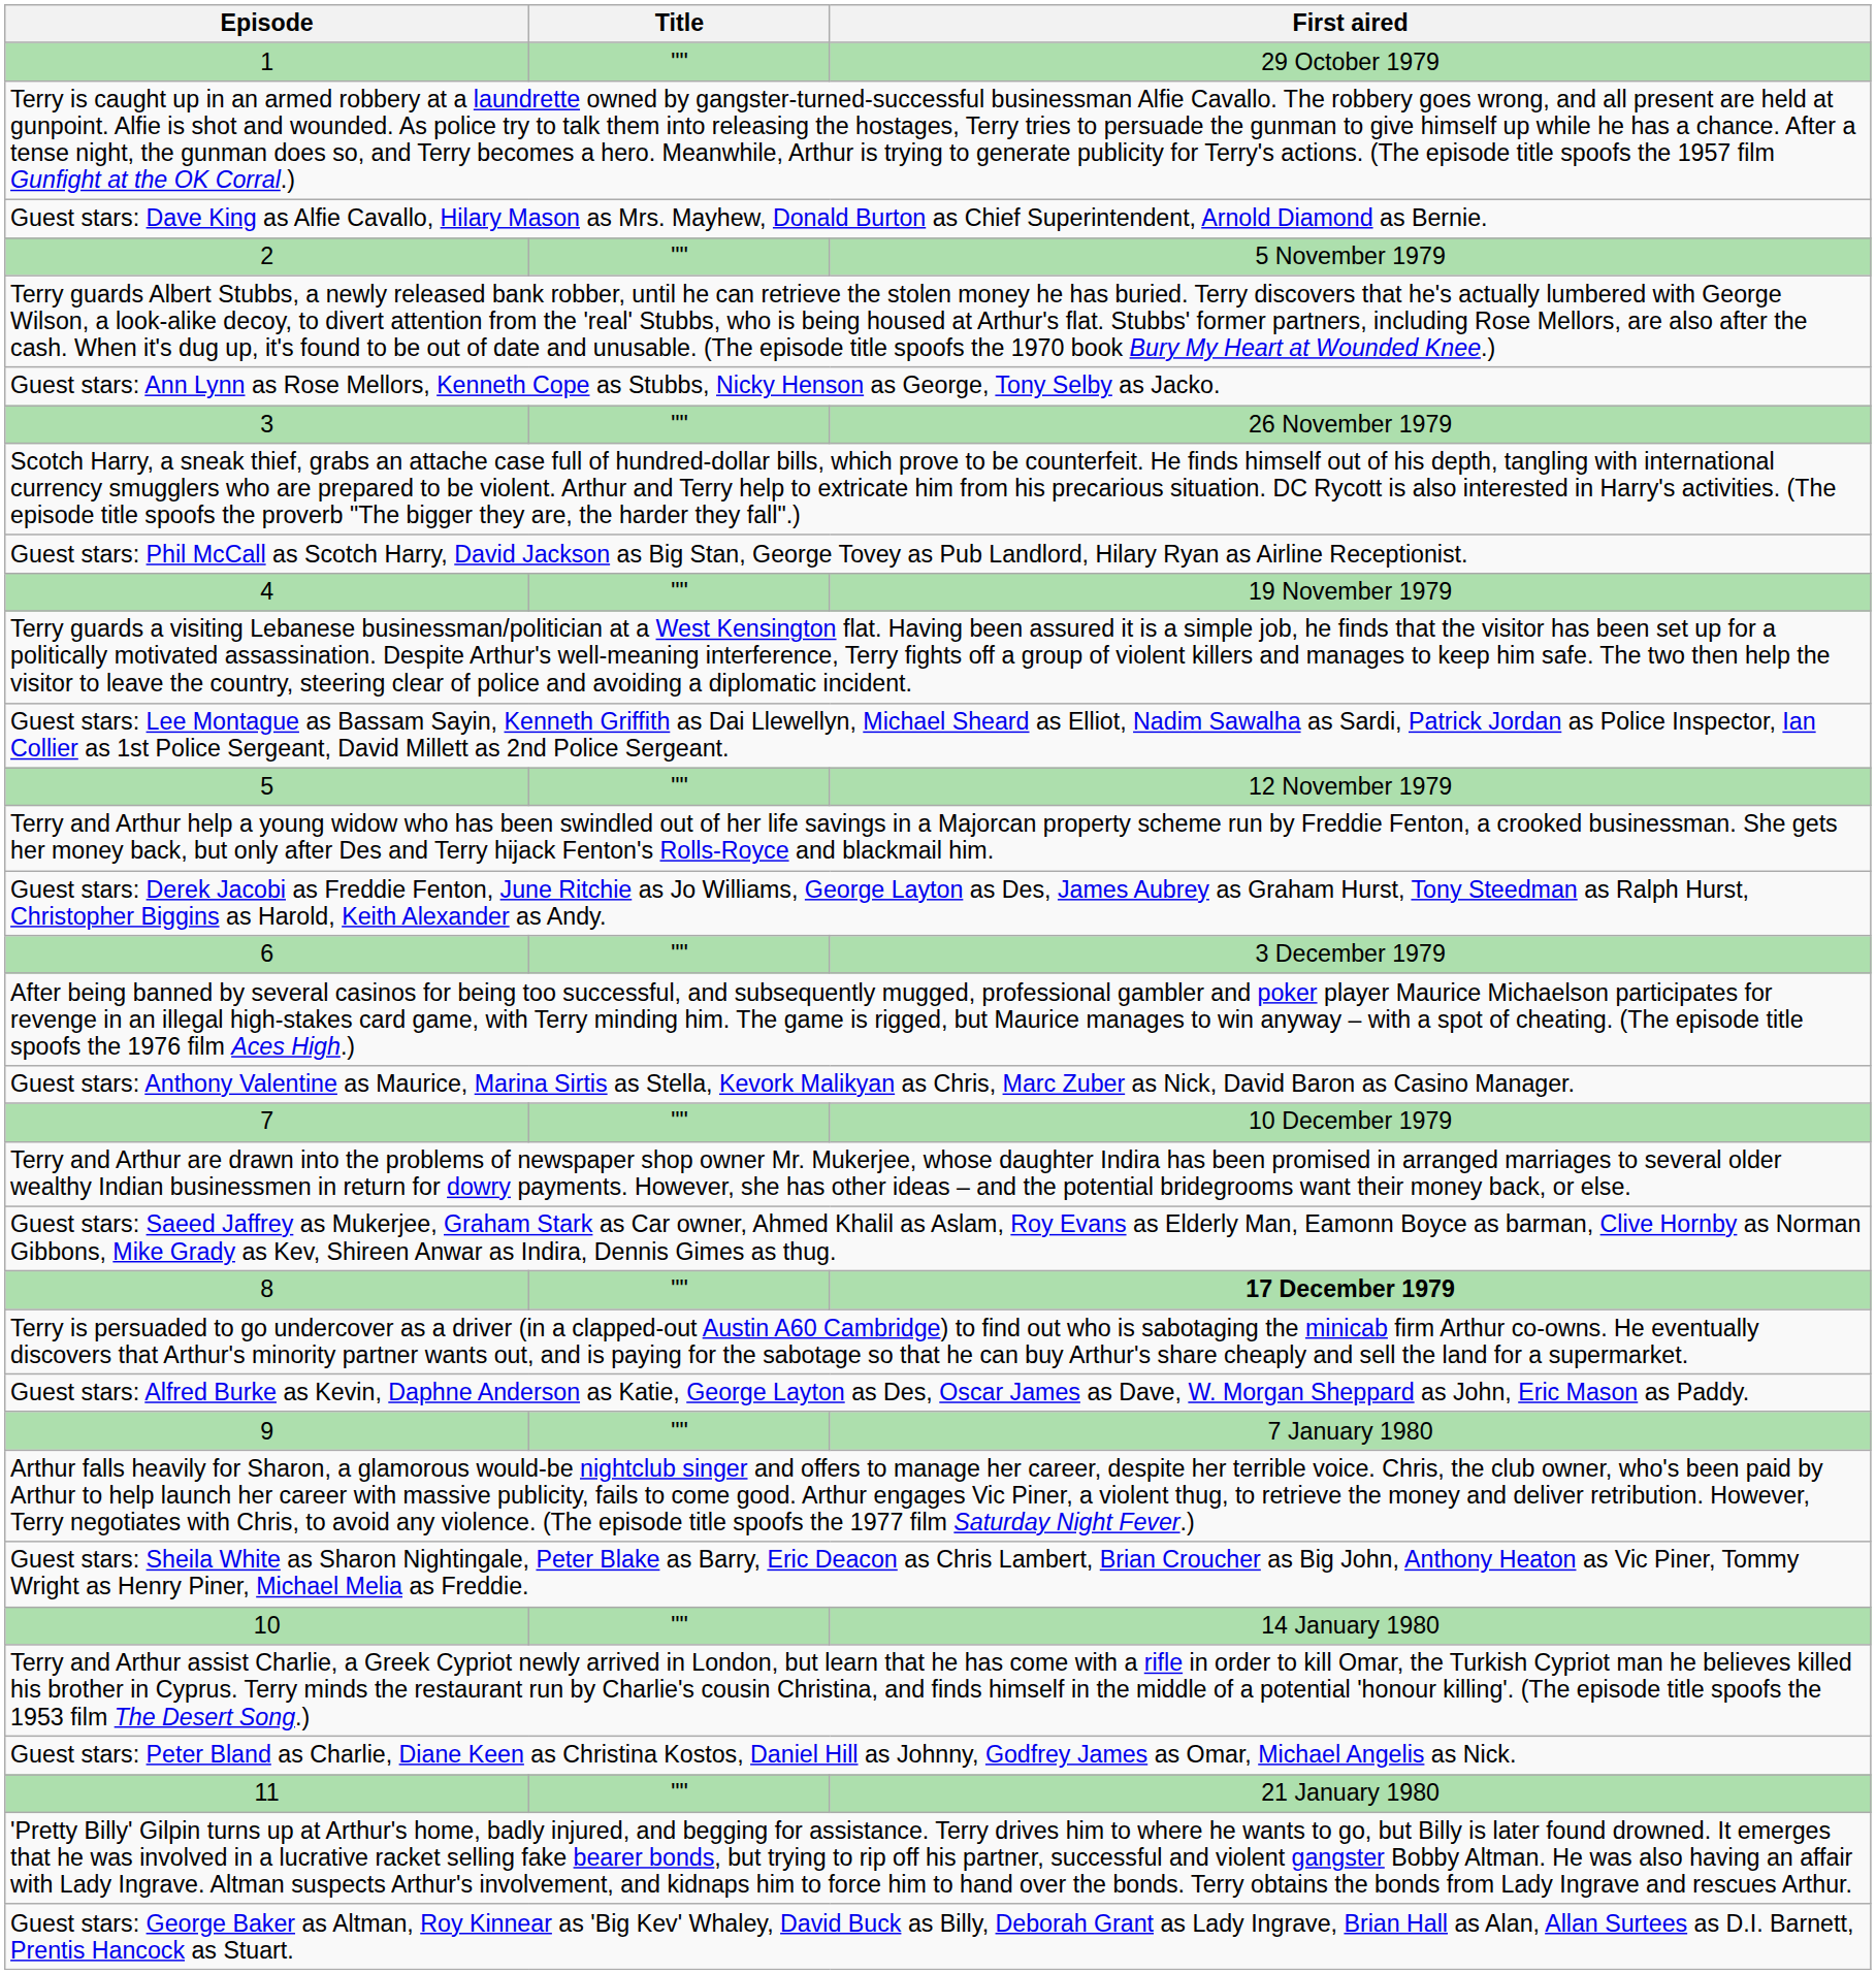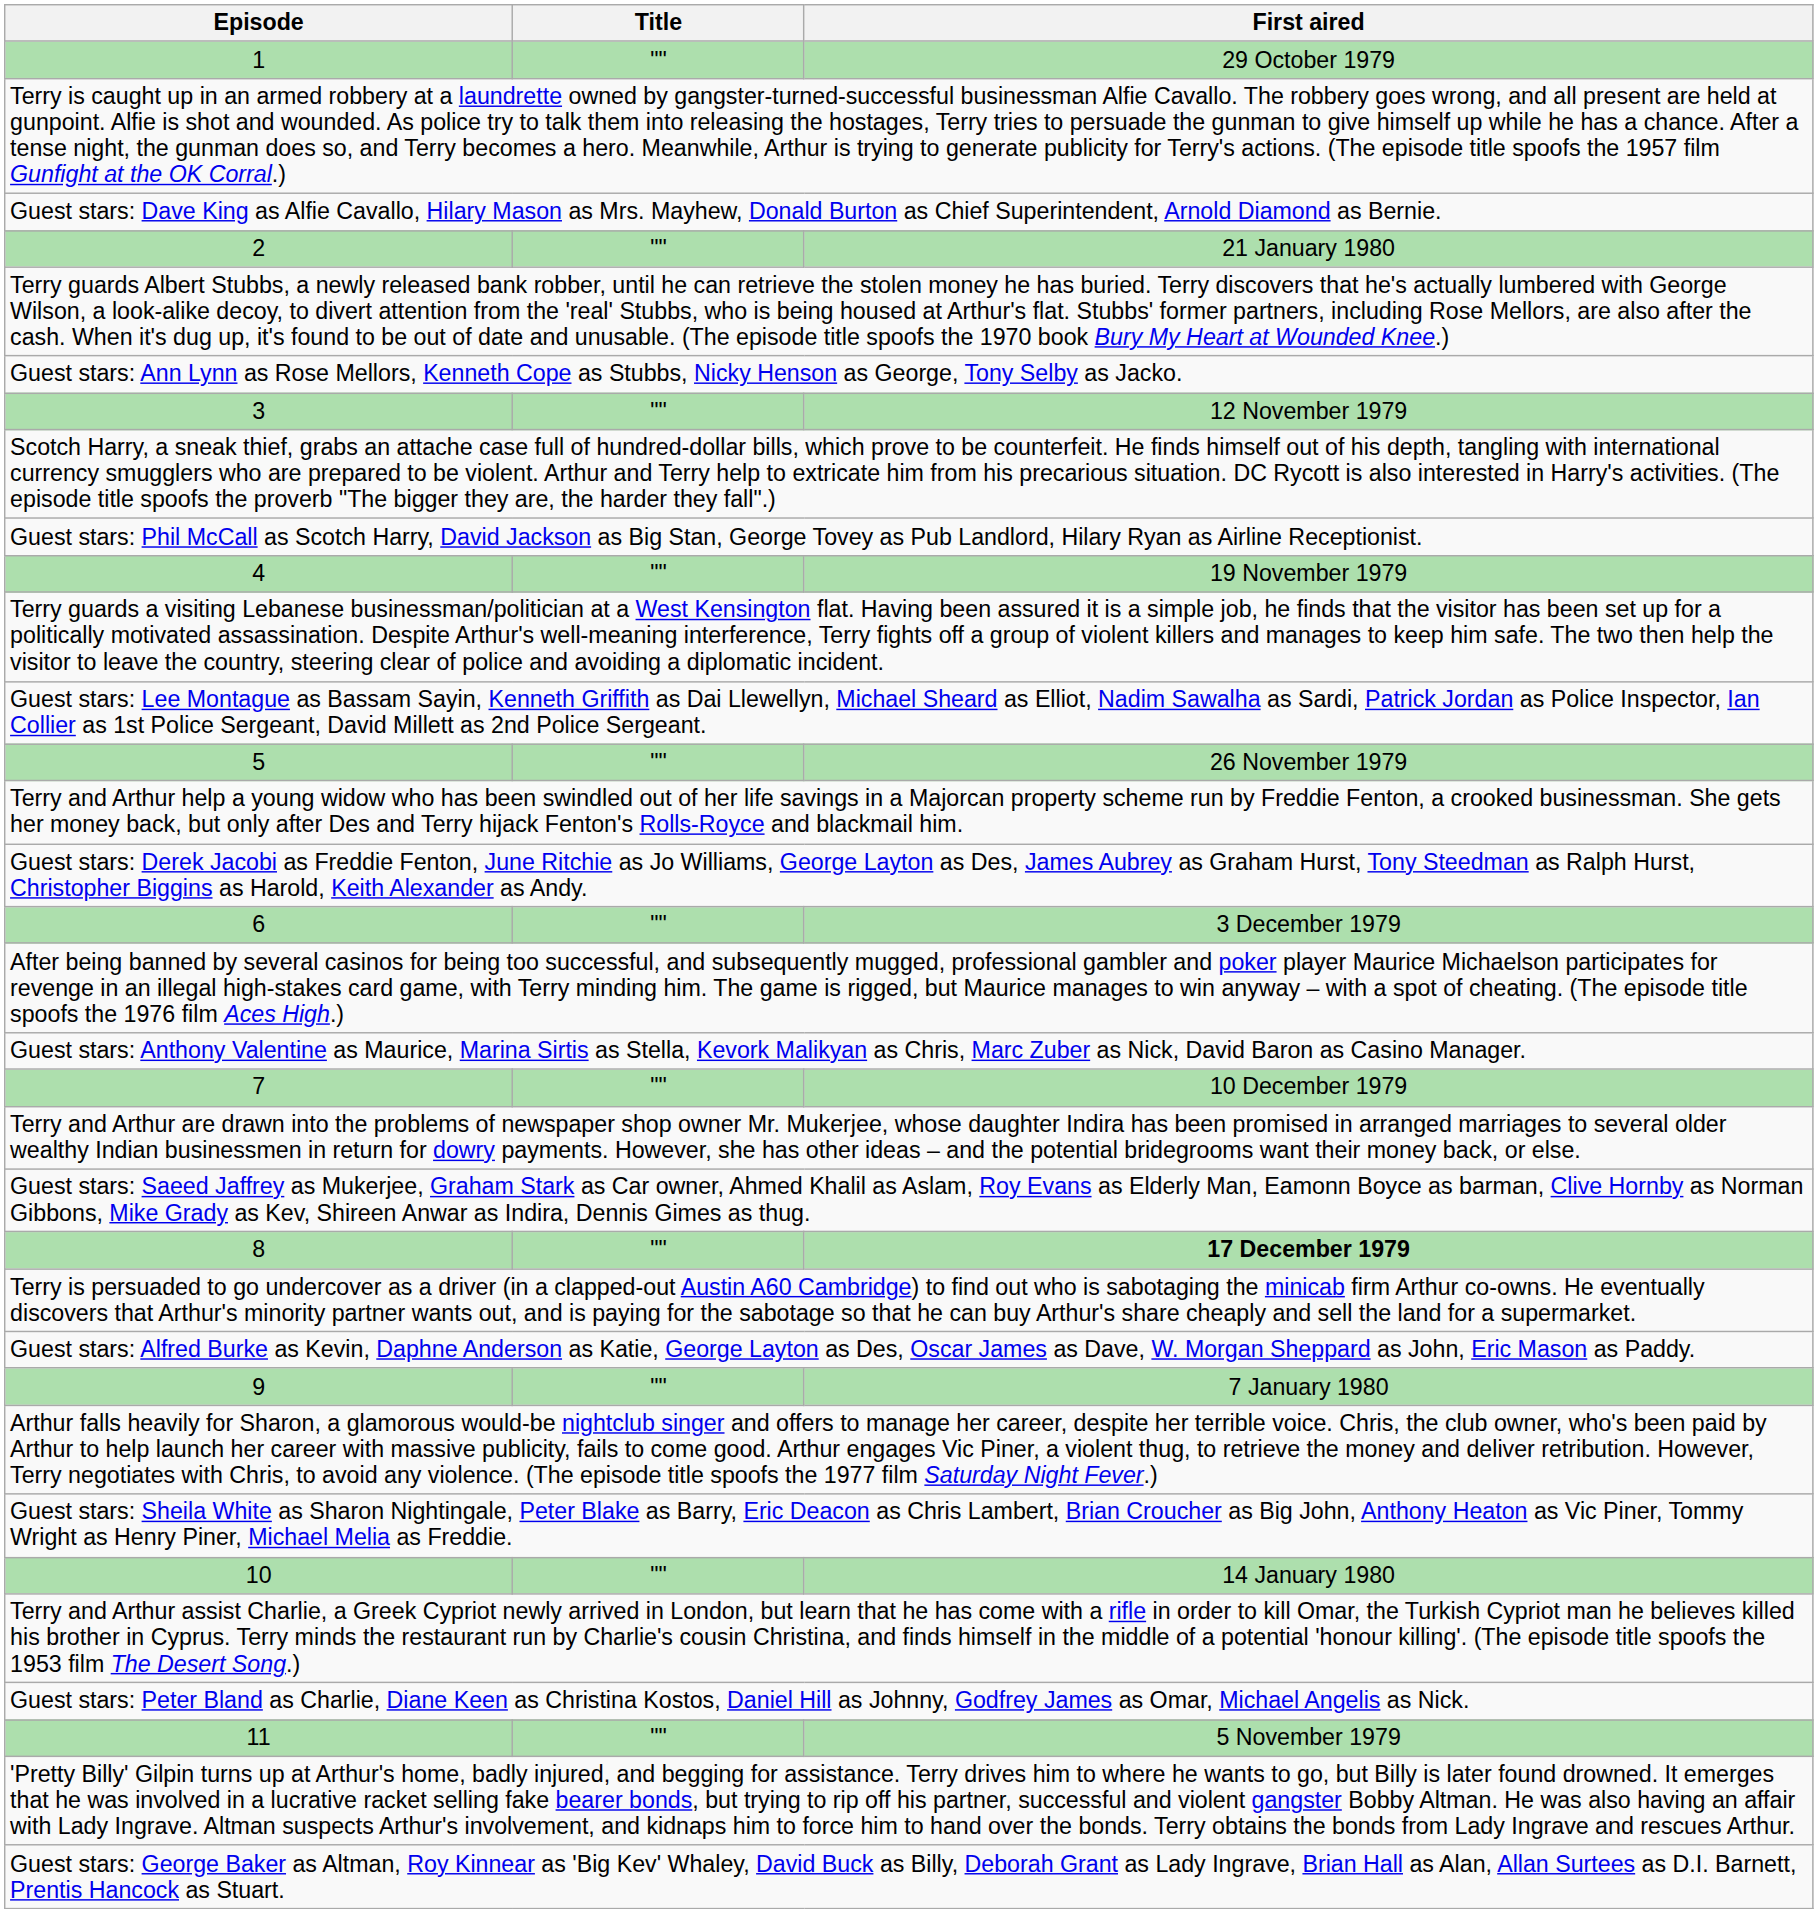 <table class="wikitable">
 <tr>
 <th>Episode</th>
 <th>Title</th>
 <th>First aired</th>
 </tr>
 <tr style="text-align:center; background:#addfad;">
 <td>1</td>
 <td>""</td>
 <td>29 October 1979</td>
 </tr>
 <tr>
 <td colspan="3">Terry is caught up in an armed robbery at a <a href='#'>laundrette</a> owned by gangster-turned-successful businessman Alfie Cavallo. The robbery goes wrong, and all present are held at gunpoint. Alfie is shot and wounded. As police try to talk them into releasing the hostages, Terry tries to persuade the gunman to give himself up while he has a chance. After a tense night, the gunman does so, and Terry becomes a hero. Meanwhile, Arthur is trying to generate publicity for Terry's actions. (The episode title spoofs the 1957 film <em><a href='#'>Gunfight at the OK Corral</a></em>.)</td>
 </tr>
 <tr>
 <td colspan="3">Guest stars: <a href='#'>Dave King</a> as Alfie Cavallo, <a href='#'>Hilary Mason</a> as Mrs. Mayhew, <a href='#'>Donald Burton</a> as Chief Superintendent, <a href='#'>Arnold Diamond</a> as Bernie.</td>
 </tr>
 <tr style="text-align:center; background:#addfad;">
 <td>2</td>
 <td>""</td>
-<td>5 November 1979</td>
+<td>21 January 1980</td>
 </tr>
 <tr>
 <td colspan="3">Terry guards Albert Stubbs, a newly released bank robber, until he can retrieve the stolen money he has buried. Terry discovers that he's actually lumbered with George Wilson, a look-alike decoy, to divert attention from the 'real' Stubbs, who is being housed at Arthur's flat. Stubbs' former partners, including Rose Mellors, are also after the cash. When it's dug up, it's found to be out of date and unusable. (The episode title spoofs the 1970 book <em><a href='#'>Bury My Heart at Wounded Knee</a></em>.)</td>
 </tr>
 <tr>
 <td colspan="3">Guest stars: <a href='#'>Ann Lynn</a> as Rose Mellors, <a href='#'>Kenneth Cope</a> as Stubbs, <a href='#'>Nicky Henson</a> as George, <a href='#'>Tony Selby</a> as Jacko.</td>
 </tr>
 <tr style="text-align:center; background:#addfad;">
 <td>3</td>
 <td>""</td>
-<td>26 November 1979</td>
+<td>12 November 1979</td>
 </tr>
 <tr>
 <td colspan="3">Scotch Harry, a sneak thief, grabs an attache case full of hundred-dollar bills, which prove to be counterfeit. He finds himself out of his depth, tangling with international currency smugglers who are prepared to be violent. Arthur and Terry help to extricate him from his precarious situation. DC Rycott is also interested in Harry's activities. (The episode title spoofs the proverb "The bigger they are, the harder they fall".)</td>
 </tr>
 <tr>
 <td colspan="3">Guest stars: <a href='#'>Phil McCall</a> as Scotch Harry, <a href='#'>David Jackson</a> as Big Stan, George Tovey as Pub Landlord, Hilary Ryan as Airline Receptionist.</td>
 </tr>
 <tr style="text-align:center; background:#addfad;">
 <td>4</td>
 <td>""</td>
 <td>19 November 1979</td>
 </tr>
 <tr>
 <td colspan="3">Terry guards a visiting Lebanese businessman/politician at a <a href='#'>West Kensington</a> flat. Having been assured it is a simple job, he finds that the visitor has been set up for a politically motivated assassination. Despite Arthur's well-meaning interference, Terry fights off a group of violent killers and manages to keep him safe. The two then help the visitor to leave the country, steering clear of police and avoiding a diplomatic incident.</td>
 </tr>
 <tr>
 <td colspan="3">Guest stars: <a href='#'>Lee Montague</a> as Bassam Sayin, <a href='#'>Kenneth Griffith</a> as Dai Llewellyn, <a href='#'>Michael Sheard</a> as Elliot, <a href='#'>Nadim Sawalha</a> as Sardi, <a href='#'>Patrick Jordan</a> as Police Inspector, <a href='#'>Ian Collier</a> as 1st Police Sergeant, David Millett as 2nd Police Sergeant.</td>
 </tr>
 <tr style="text-align:center; background:#addfad;">
 <td>5</td>
 <td>""</td>
-<td>12 November 1979</td>
+<td>26 November 1979</td>
 </tr>
 <tr>
 <td colspan="3">Terry and Arthur help a young widow who has been swindled out of her life savings in a Majorcan property scheme run by Freddie Fenton, a crooked businessman. She gets her money back, but only after Des and Terry hijack Fenton's <a href='#'>Rolls-Royce</a> and blackmail him.</td>
 </tr>
 <tr>
 <td colspan="3">Guest stars: <a href='#'>Derek Jacobi</a> as Freddie Fenton, <a href='#'>June Ritchie</a> as Jo Williams, <a href='#'>George Layton</a> as Des, <a href='#'>James Aubrey</a> as Graham Hurst, <a href='#'>Tony Steedman</a> as Ralph Hurst, <a href='#'>Christopher Biggins</a> as Harold, <a href='#'>Keith Alexander</a> as Andy.</td>
 </tr>
 <tr style="text-align:center; background:#addfad;">
 <td>6</td>
 <td>""</td>
 <td>3 December 1979</td>
 </tr>
 <tr>
 <td colspan="3">After being banned by several casinos for being too successful, and subsequently mugged, professional gambler and <a href='#'>poker</a> player Maurice Michaelson participates for revenge in an illegal high-stakes card game, with Terry minding him. The game is rigged, but Maurice manages to win anyway – with a spot of cheating. (The episode title spoofs the 1976 film <em><a href='#'>Aces High</a></em>.)</td>
 </tr>
 <tr>
 <td colspan="3">Guest stars: <a href='#'>Anthony Valentine</a> as Maurice, <a href='#'>Marina Sirtis</a> as Stella, <a href='#'>Kevork Malikyan</a> as Chris, <a href='#'>Marc Zuber</a> as Nick, David Baron as Casino Manager.</td>
 </tr>
 <tr style="text-align:center; background:#addfad;">
 <td>7</td>
 <td>""</td>
 <td>10 December 1979</td>
 </tr>
 <tr>
 <td colspan="3">Terry and Arthur are drawn into the problems of newspaper shop owner Mr. Mukerjee, whose daughter Indira has been promised in arranged marriages to several older wealthy Indian businessmen in return for <a href='#'>dowry</a> payments. However, she has other ideas – and the potential bridegrooms want their money back, or else.</td>
 </tr>
 <tr>
 <td colspan="3">Guest stars: <a href='#'>Saeed Jaffrey</a> as Mukerjee, <a href='#'>Graham Stark</a> as Car owner, Ahmed Khalil as Aslam, <a href='#'>Roy Evans</a> as Elderly Man, Eamonn Boyce as barman, <a href='#'>Clive Hornby</a> as Norman Gibbons, <a href='#'>Mike Grady</a> as Kev, Shireen Anwar as Indira, Dennis Gimes as thug.</td>
 </tr>
 <tr style="text-align:center; background:#addfad;">
 <td>8</td>
 <td>""</td>
 <td><strong>17 December 1979</strong></td>
 </tr>
 <tr>
 <td colspan="3">Terry is persuaded to go undercover as a driver (in a clapped-out <a href='#'>Austin A60 Cambridge</a>) to find out who is sabotaging the <a href='#'>minicab</a> firm Arthur co-owns. He eventually discovers that Arthur's minority partner wants out, and is paying for the sabotage so that he can buy Arthur's share cheaply and sell the land for a supermarket.</td>
 </tr>
 <tr>
 <td colspan="3">Guest stars: <a href='#'>Alfred Burke</a> as Kevin, <a href='#'>Daphne Anderson</a> as Katie, <a href='#'>George Layton</a> as Des, <a href='#'>Oscar James</a> as Dave, <a href='#'>W. Morgan Sheppard</a> as John, <a href='#'>Eric Mason</a> as Paddy.</td>
 </tr>
 <tr style="text-align:center; background:#addfad;">
 <td>9</td>
 <td>""</td>
 <td>7 January 1980</td>
 </tr>
 <tr>
 <td colspan="3">Arthur falls heavily for Sharon, a glamorous would-be <a href='#'>nightclub singer</a> and offers to manage her career, despite her terrible voice. Chris, the club owner, who's been paid by Arthur to help launch her career with massive publicity, fails to come good. Arthur engages Vic Piner, a violent thug, to retrieve the money and deliver retribution. However, Terry negotiates with Chris, to avoid any violence. (The episode title spoofs the 1977 film <em><a href='#'>Saturday Night Fever</a></em>.)</td>
 </tr>
 <tr>
 <td colspan="3">Guest stars: <a href='#'>Sheila White</a> as Sharon Nightingale, <a href='#'>Peter Blake</a> as Barry, <a href='#'>Eric Deacon</a> as Chris Lambert, <a href='#'>Brian Croucher</a> as Big John, <a href='#'>Anthony Heaton</a> as Vic Piner, Tommy Wright as Henry Piner, <a href='#'>Michael Melia</a> as Freddie.</td>
 </tr>
 <tr style="text-align:center; background:#addfad;">
 <td>10</td>
 <td>""</td>
 <td>14 January 1980</td>
 </tr>
 <tr>
 <td colspan="3">Terry and Arthur assist Charlie, a Greek Cypriot newly arrived in London, but learn that he has come with a <a href='#'>rifle</a> in order to kill Omar, the Turkish Cypriot man he believes killed his brother in Cyprus. Terry minds the restaurant run by Charlie's cousin Christina, and finds himself in the middle of a potential 'honour killing'. (The episode title spoofs the 1953 film <em><a href='#'>The Desert Song</a></em>.)</td>
 </tr>
 <tr>
 <td colspan="3">Guest stars: <a href='#'>Peter Bland</a> as Charlie, <a href='#'>Diane Keen</a> as Christina Kostos, <a href='#'>Daniel Hill</a> as Johnny, <a href='#'>Godfrey James</a> as Omar, <a href='#'>Michael Angelis</a> as Nick.</td>
 </tr>
 <tr style="text-align:center; background:#addfad;">
 <td>11</td>
 <td>""</td>
-<td>21 January 1980</td>
+<td>5 November 1979</td>
 </tr>
 <tr>
 <td colspan="3">'Pretty Billy' Gilpin turns up at Arthur's home, badly injured, and begging for assistance. Terry drives him to where he wants to go, but Billy is later found drowned. It emerges that he was involved in a lucrative racket selling fake <a href='#'>bearer bonds</a>, but trying to rip off his partner, successful and violent <a href='#'>gangster</a> Bobby Altman. He was also having an affair with Lady Ingrave. Altman suspects Arthur's involvement, and kidnaps him to force him to hand over the bonds. Terry obtains the bonds from Lady Ingrave and rescues Arthur.</td>
 </tr>
 <tr>
 <td colspan="3">Guest stars: <a href='#'>George Baker</a> as Altman, <a href='#'>Roy Kinnear</a> as 'Big Kev' Whaley, <a href='#'>David Buck</a> as Billy, <a href='#'>Deborah Grant</a> as Lady Ingrave, <a href='#'>Brian Hall</a> as Alan, <a href='#'>Allan Surtees</a> as D.I. Barnett, <a href='#'>Prentis Hancock</a> as Stuart.</td>
 </tr>
 </table>
